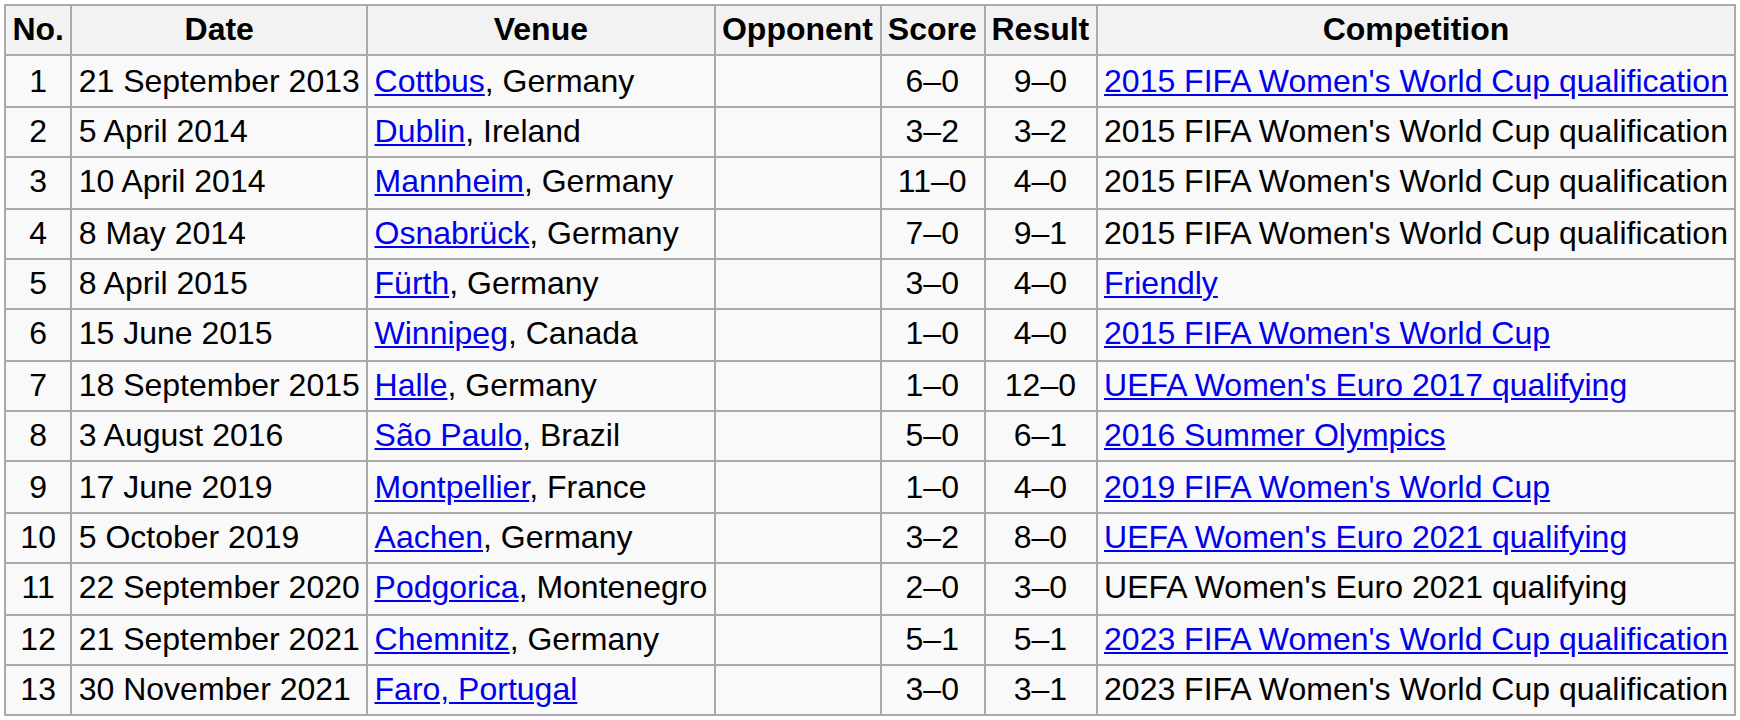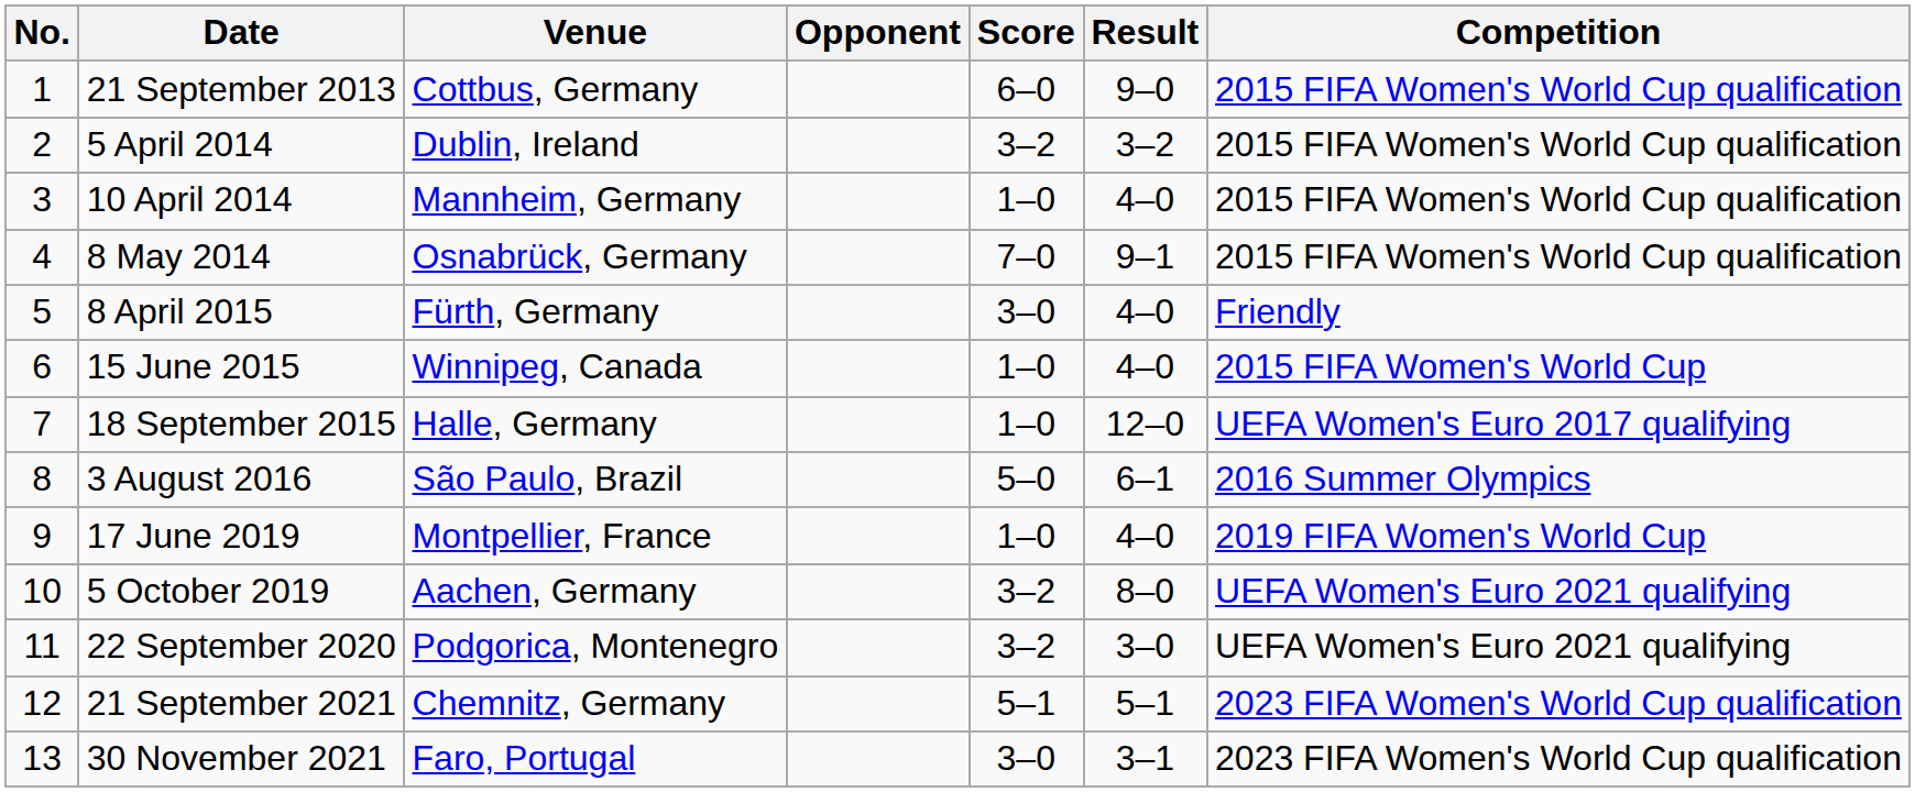 <table class="wikitable sortable">
 <tr>
 <th scope="col">No.</th>
 <th scope="col">Date</th>
 <th scope="col">Venue</th>
 <th scope="col">Opponent</th>
 <th scope="col">Score</th>
 <th scope="col">Result</th>
 <th scope="col">Competition</th>
 </tr>
 <tr>
 <td align="center">1</td>
 <td>21 September 2013</td>
 <td><a href='#'>Cottbus</a>, Germany</td>
 <td></td>
 <td align="center">6–0</td>
 <td align="center">9–0</td>
 <td><a href='#'>2015 FIFA Women's World Cup qualification</a></td>
 </tr>
 <tr>
 <td align="center">2</td>
 <td>5 April 2014</td>
 <td><a href='#'>Dublin</a>, Ireland</td>
 <td></td>
 <td align="center">3–2</td>
 <td align="center">3–2</td>
 <td>2015 FIFA Women's World Cup qualification</td>
 </tr>
 <tr>
 <td align="center">3</td>
 <td>10 April 2014</td>
 <td><a href='#'>Mannheim</a>, Germany</td>
 <td></td>
-<td align="center">11–0</td>
+<td align="center">1–0</td>
 <td align="center">4–0</td>
 <td>2015 FIFA Women's World Cup qualification</td>
 </tr>
 <tr>
 <td align="center">4</td>
 <td>8 May 2014</td>
 <td><a href='#'>Osnabrück</a>, Germany</td>
 <td></td>
 <td align="center">7–0</td>
 <td align="center">9–1</td>
 <td>2015 FIFA Women's World Cup qualification</td>
 </tr>
 <tr>
 <td align="center">5</td>
 <td>8 April 2015</td>
 <td><a href='#'>Fürth</a>, Germany</td>
 <td></td>
 <td align="center">3–0</td>
 <td align="center">4–0</td>
 <td><a href='#'>Friendly</a></td>
 </tr>
 <tr>
 <td align="center">6</td>
 <td>15 June 2015</td>
 <td><a href='#'>Winnipeg</a>, Canada</td>
 <td></td>
 <td align="center">1–0</td>
 <td align="center">4–0</td>
 <td><a href='#'>2015 FIFA Women's World Cup</a></td>
 </tr>
 <tr>
 <td align="center">7</td>
 <td>18 September 2015</td>
 <td><a href='#'>Halle</a>, Germany</td>
 <td></td>
 <td align="center">1–0</td>
 <td align="center">12–0</td>
 <td><a href='#'>UEFA Women's Euro 2017 qualifying</a></td>
 </tr>
 <tr>
 <td align="center">8</td>
 <td>3 August 2016</td>
 <td><a href='#'>São Paulo</a>, Brazil</td>
 <td></td>
 <td align="center">5–0</td>
 <td align="center">6–1</td>
 <td><a href='#'>2016 Summer Olympics</a></td>
 </tr>
 <tr>
 <td align="center">9</td>
 <td>17 June 2019</td>
 <td><a href='#'>Montpellier</a>, France</td>
 <td></td>
 <td align="center">1–0</td>
 <td align="center">4–0</td>
 <td><a href='#'>2019 FIFA Women's World Cup</a></td>
 </tr>
 <tr>
 <td align="center">10</td>
 <td>5 October 2019</td>
 <td><a href='#'>Aachen</a>, Germany</td>
 <td></td>
 <td align="center">3–2</td>
 <td align="center">8–0</td>
 <td><a href='#'>UEFA Women's Euro 2021 qualifying</a></td>
 </tr>
 <tr>
 <td align="center">11</td>
 <td>22 September 2020</td>
 <td><a href='#'>Podgorica</a>, Montenegro</td>
 <td></td>
-<td align="center">2–0</td>
+<td align="center">3–2</td>
 <td align="center">3–0</td>
 <td>UEFA Women's Euro 2021 qualifying</td>
 </tr>
 <tr>
 <td align="center">12</td>
 <td>21 September 2021</td>
 <td><a href='#'>Chemnitz</a>, Germany</td>
 <td></td>
 <td align="center">5–1</td>
 <td align="center">5–1</td>
 <td><a href='#'>2023 FIFA Women's World Cup qualification</a></td>
 </tr>
 <tr>
 <td align="center">13</td>
 <td>30 November 2021</td>
 <td><a href='#'>Faro, Portugal</a></td>
 <td></td>
 <td align="center">3–0</td>
 <td align="center">3–1</td>
 <td>2023 FIFA Women's World Cup qualification</td>
 </tr>
 </table>
